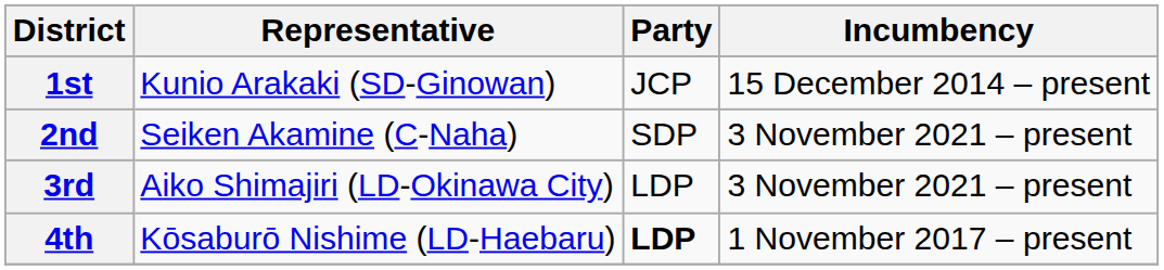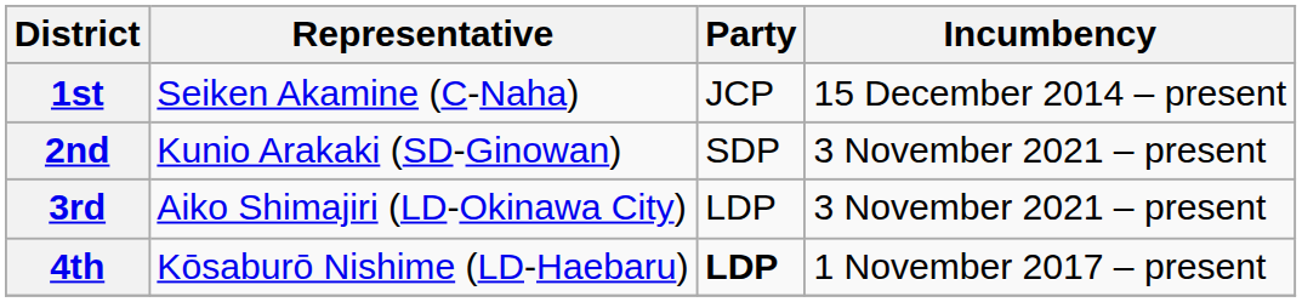 <table class="wikitable sortable">
 <tr>
 <th>District</th>
 <th>Representative</th>
 <th>Party</th>
 <th>Incumbency</th>
 </tr>
 <tr>
 <th><a href='#'>1st</a></th>
-<td><a href='#'>Kunio Arakaki</a> (<a href='#'>SD</a>-<a href='#'>Ginowan</a>)</td>
+<td><a href='#'>Seiken Akamine</a> (<a href='#'>C</a>-<a href='#'>Naha</a>)</td>
 <td>JCP</td>
 <td>15 December 2014 – present</td>
 </tr>
 <tr>
 <th><a href='#'>2nd</a></th>
-<td><a href='#'>Seiken Akamine</a> (<a href='#'>C</a>-<a href='#'>Naha</a>)</td>
+<td><a href='#'>Kunio Arakaki</a> (<a href='#'>SD</a>-<a href='#'>Ginowan</a>)</td>
 <td>SDP</td>
 <td>3 November 2021 – present</td>
 </tr>
 <tr>
 <th><a href='#'>3rd</a></th>
 <td><a href='#'>Aiko Shimajiri</a> (<a href='#'>LD</a>-<a href='#'>Okinawa City</a>)</td>
 <td>LDP</td>
 <td>3 November 2021 – present</td>
 </tr>
 <tr>
 <th><a href='#'>4th</a></th>
 <td><a href='#'>Kōsaburō Nishime</a> (<a href='#'>LD</a>-<a href='#'>Haebaru</a>)</td>
 <td><strong>LDP</strong></td>
 <td>1 November 2017 – present</td>
 </tr>
 <tr>
 </tr>
 </table>
